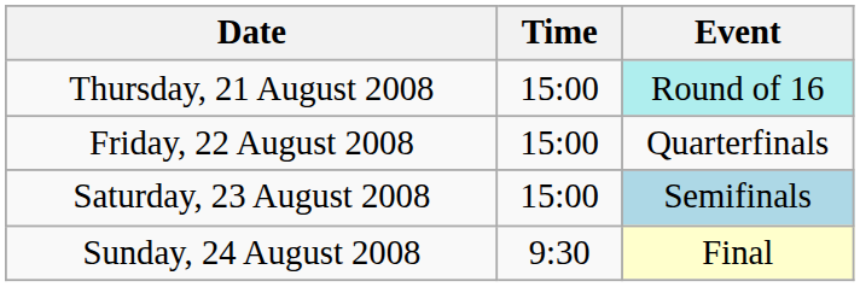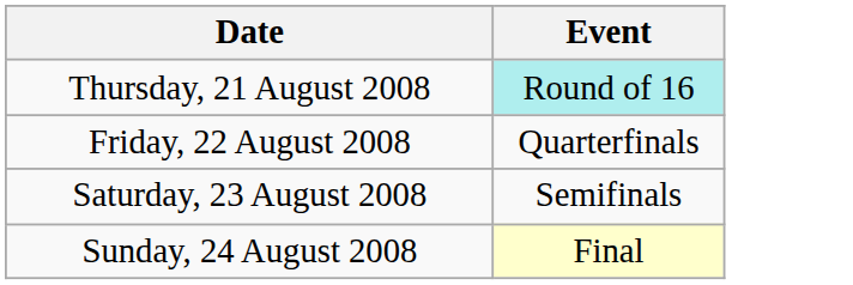 <table class="wikitable" style="text-align:center;">
 <tr>
 <th width="220">Date</th>
-<th width="50">Time</th>
 <th width="100">Event</th>
 </tr>
 <tr>
 <td>Thursday, 21 August 2008</td>
-<td>15:00</td>
 <td style="background: paleturquoise;">Round of 16</td>
 </tr>
 <tr>
 <td>Friday, 22 August 2008</td>
-<td>15:00</td>
 <td>Quarterfinals</td>
 </tr>
 <tr>
 <td>Saturday, 23 August 2008</td>
-<td>15:00</td>
-<td style="background: lightblue;">Semifinals</td>
+<td>Semifinals</td>
 </tr>
 <tr>
 <td>Sunday, 24 August 2008</td>
-<td>9:30</td>
 <td bgcolor="ffffcc">Final</td>
 </tr>
 </table>
